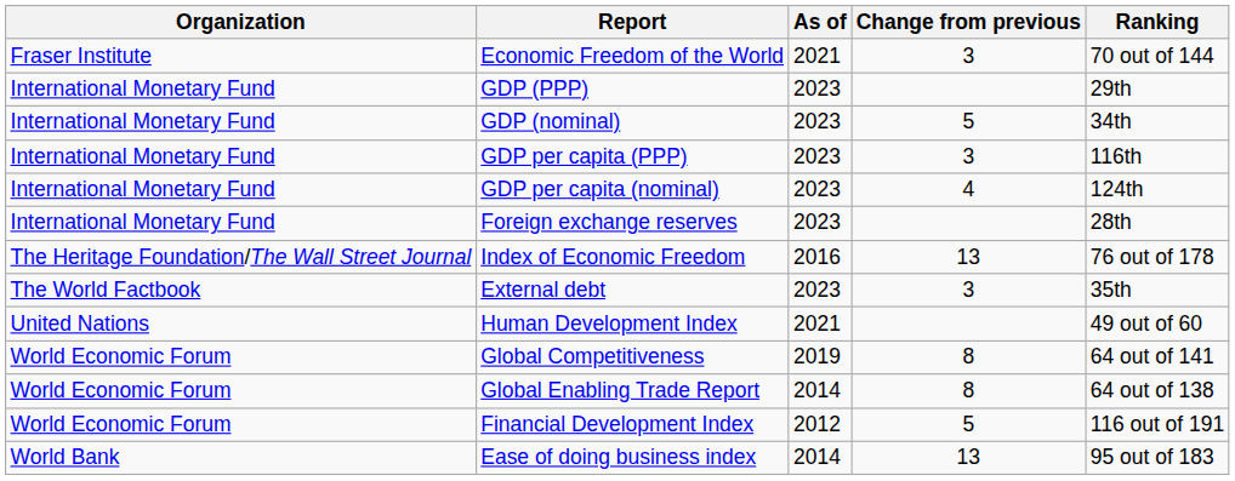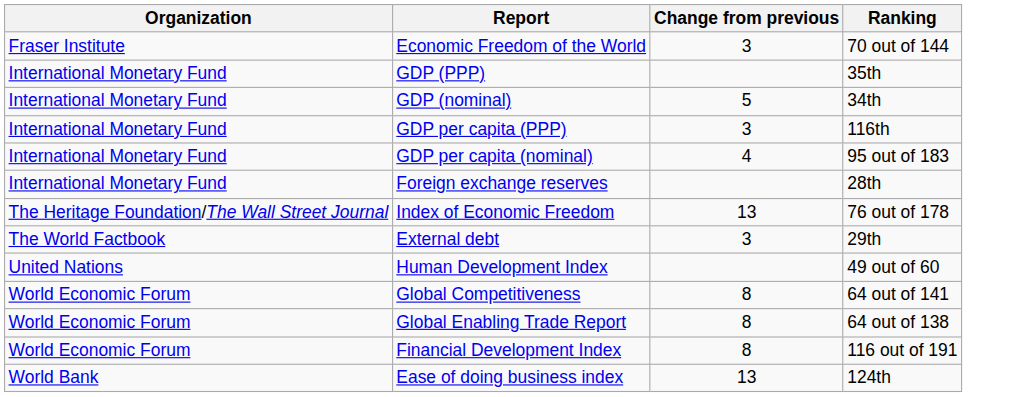 <table class="sortable wikitable">
 <tr>
 <th>Organization</th>
 <th>Report</th>
-<th>As of</th>
 <th>Change from previous</th>
 <th>Ranking</th>
 </tr>
 <tr>
 <td><a href='#'>Fraser Institute</a></td>
 <td><a href='#'>Economic Freedom of the World</a></td>
-<td>2021</td>
 <td style="text-align:center"> 3</td>
 <td>70 out of 144</td>
 </tr>
 <tr>
 <td><a href='#'>International Monetary Fund</a></td>
 <td><a href='#'>GDP (PPP)</a></td>
-<td>2023</td>
 <td style="text-align:center"></td>
-<td>29th</td>
+<td>35th</td>
 </tr>
 <tr>
 <td><a href='#'>International Monetary Fund</a></td>
 <td><a href='#'>GDP (nominal)</a></td>
-<td>2023</td>
 <td style="text-align:center"> 5</td>
 <td>34th</td>
 </tr>
 <tr>
 <td><a href='#'>International Monetary Fund</a></td>
 <td><a href='#'>GDP per capita (PPP)</a></td>
-<td>2023</td>
 <td style="text-align:center"> 3</td>
 <td>116th</td>
 </tr>
 <tr>
 <td><a href='#'>International Monetary Fund</a></td>
 <td><a href='#'>GDP per capita (nominal)</a></td>
-<td>2023</td>
 <td style="text-align:center"> 4</td>
-<td>124th</td>
+<td>95 out of 183</td>
 </tr>
 <tr>
 <td><a href='#'>International Monetary Fund</a></td>
 <td><a href='#'>Foreign exchange reserves</a></td>
-<td>2023</td>
 <td style="text-align:center"></td>
 <td>28th</td>
 </tr>
 <tr>
 <td><a href='#'>The Heritage Foundation</a>/<em><a href='#'>The Wall Street Journal</a></em></td>
 <td><a href='#'>Index of Economic Freedom</a></td>
-<td>2016</td>
 <td style="text-align:center"> 13</td>
 <td>76 out of 178</td>
 </tr>
 <tr>
 <td><a href='#'>The World Factbook</a></td>
 <td><a href='#'>External debt</a></td>
-<td>2023</td>
 <td style="text-align:center"> 3</td>
-<td>35th</td>
+<td>29th</td>
 </tr>
 <tr>
 <td><a href='#'>United Nations</a></td>
 <td><a href='#'>Human Development Index</a></td>
-<td>2021</td>
 <td style="text-align:center"></td>
 <td>49 out of 60</td>
 </tr>
 <tr>
 <td><a href='#'>World Economic Forum</a></td>
 <td><a href='#'>Global Competitiveness</a></td>
-<td>2019</td>
 <td style="text-align:center"> 8</td>
 <td>64 out of 141</td>
 </tr>
 <tr>
 <td><a href='#'>World Economic Forum</a></td>
 <td><a href='#'>Global Enabling Trade Report</a></td>
-<td>2014</td>
 <td style="text-align:center"> 8</td>
 <td>64 out of 138</td>
 </tr>
 <tr>
 <td><a href='#'>World Economic Forum</a></td>
 <td><a href='#'>Financial Development Index</a></td>
-<td>2012</td>
-<td style="text-align:center"> 5</td>
+<td style="text-align:center"> 8</td>
 <td>116 out of 191</td>
 </tr>
 <tr>
 <td><a href='#'>World Bank</a></td>
 <td><a href='#'>Ease of doing business index</a></td>
-<td>2014</td>
 <td style="text-align:center"> 13</td>
-<td>95 out of 183</td>
+<td>124th</td>
 </tr>
 </table>
